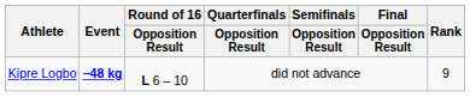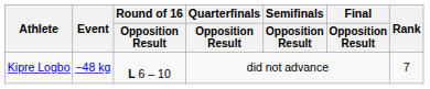 <table class="wikitable" style="font-size:90%;">
 <tr>
 <th rowspan=2>Athlete</th>
 <th rowspan=2>Event</th>
 <th>Round of 16</th>
 <th>Quarterfinals</th>
 <th>Semifinals</th>
 <th>Final</th>
 <th rowspan=2>Rank</th>
 </tr>
 <tr style="font-size:95%">
 <th>Opposition<br>Result</th>
 <th>Opposition<br>Result</th>
 <th>Opposition<br>Result</th>
 <th>Opposition<br>Result</th>
 </tr>
 <tr align=center>
 <td align=left><a href='#'>Kipre Logbo</a></td>
-<td align=left><strong><a href='#'>−48 kg</a></strong></td>
+<td align=left><a href='#'>−48 kg</a></td>
 <td><br><strong>L</strong> 6 – 10</td>
 <td colspan=3>did not advance</td>
-<td>9</td>
+<td>7</td>
 </tr>
 </table>
